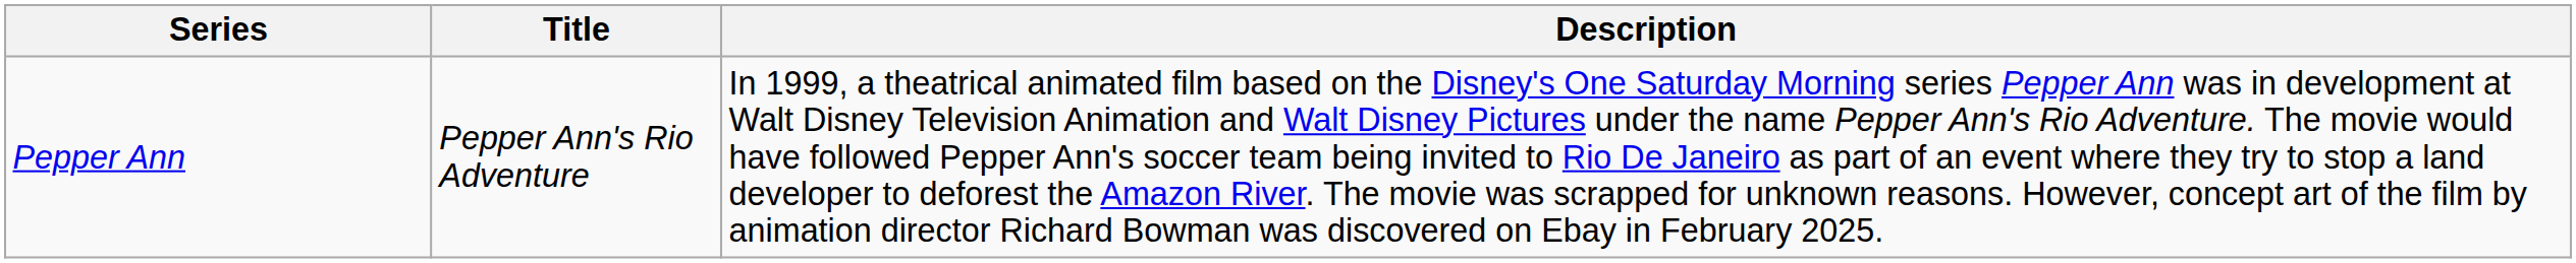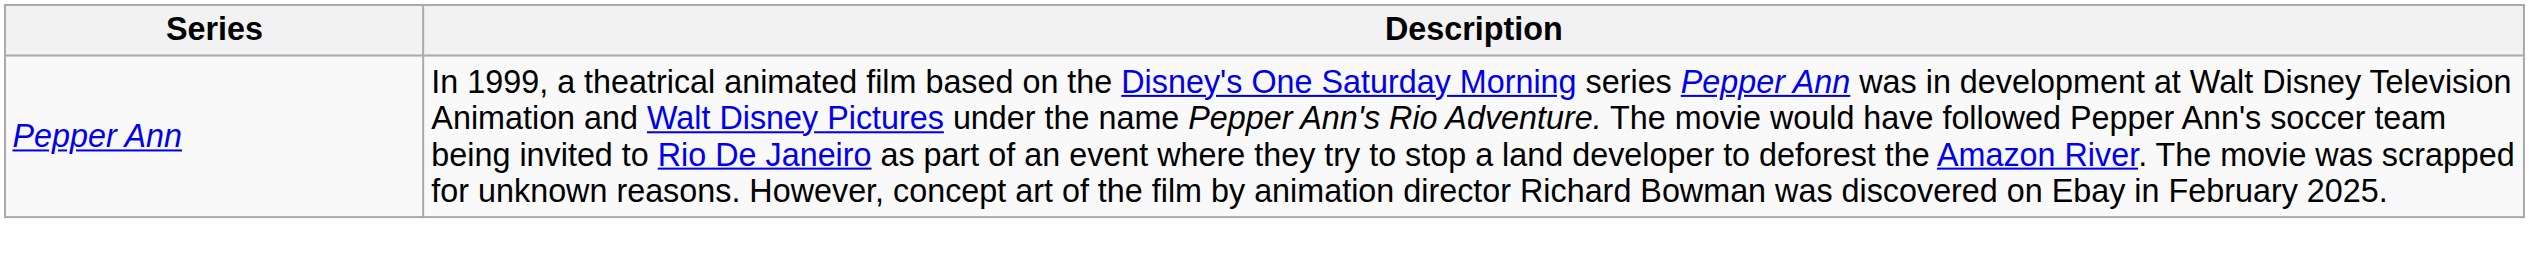 <table class="wikitable">
 <tr>
 <th style="width:150pt;">Series</th>
-<th style="width:100pt;">Title</th>
 <th>Description</th>
 </tr>
 <tr>
 <td><em><a href='#'>Pepper Ann</a></em></td>
-<td><em>Pepper Ann's Rio Adventure</em></td>
 <td>In 1999, a theatrical animated film based on the <a href='#'>Disney's One Saturday Morning</a> series <em><a href='#'>Pepper Ann</a></em> was in development at Walt Disney Television Animation and <a href='#'>Walt Disney Pictures</a> under the name <em>Pepper Ann's Rio Adventure.</em> The movie would have followed Pepper Ann's soccer team being invited to <a href='#'>Rio De Janeiro</a> as part of an event where they try to stop a land developer to deforest the <a href='#'>Amazon River</a>. The movie was scrapped for unknown reasons. However, concept art of the film by animation director Richard Bowman was discovered on  Ebay in February 2025.</td>
 </tr>
 </table>
